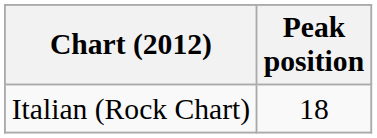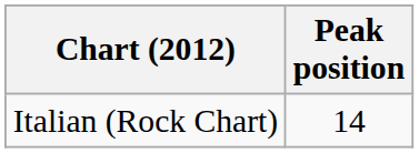 <table class="wikitable sortable">
 <tr>
 <th>Chart (2012)</th>
 <th>Peak<br>position</th>
 </tr>
 <tr>
 <td>Italian (Rock Chart)</td>
-<td style="text-align:center;">18</td>
+<td style="text-align:center;">14</td>
 </tr>
 </table>
